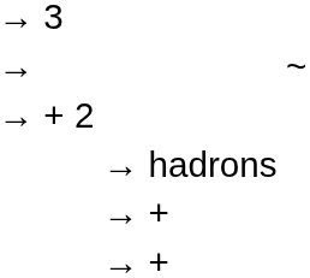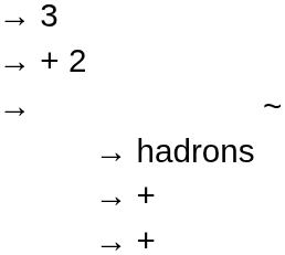 <table>
 <tr>
 <td> → 3 </td>
 <td></td>
 <td> </td>
 </tr>
 <tr>
+<td> →  + 2 </td>
+<td></td>
+<td> </td>
+</tr>
+<tr>
 <td> → </td>
 <td></td>
 <td> ~</td>
-</tr>
-<tr>
-<td> →  + 2 </td>
-<td></td>
-<td> </td>
 </tr>
 <tr>
 <td></td>
 <td> → hadrons</td>
 <td> </td>
 </tr>
 <tr>
 <td></td>
 <td> →  + </td>
 <td> </td>
 </tr>
 <tr>
 <td></td>
 <td> →  + </td>
 <td> </td>
 </tr>
 </table>
